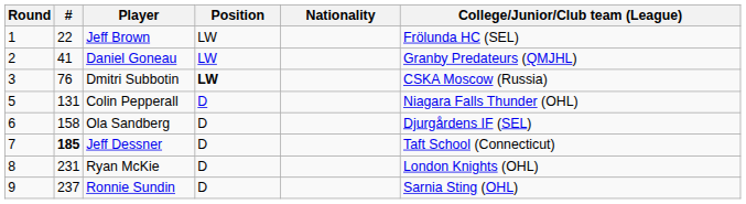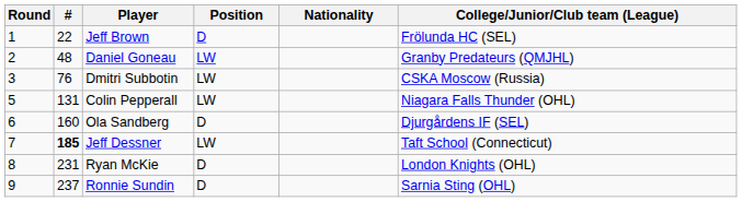 <table class="wikitable">
 <tr>
 <th bgcolor="#DDDDFF" width="2.00%">Round</th>
 <th bgcolor="#DDDDFF" width="2.75%">#</th>
 <th bgcolor="#DDDDFF" width="16.0%">Player</th>
 <th bgcolor="#DDDDFF" width="12.25%">Position</th>
 <th bgcolor="#DDDDFF" width="17.0%">Nationality</th>
 <th bgcolor="#DDDDFF" width="100.0%">College/Junior/Club team (League)</th>
 </tr>
 <tr>
 <td>1</td>
 <td>22</td>
 <td><a href='#'>Jeff Brown</a></td>
-<td>LW</td>
+<td><a href='#'>D</a></td>
 <td></td>
 <td><a href='#'>Frölunda HC</a> (SEL)</td>
 </tr>
 <tr>
 <td>2</td>
-<td>41</td>
+<td>48</td>
 <td><a href='#'>Daniel Goneau</a></td>
 <td><a href='#'>LW</a></td>
 <td></td>
 <td><a href='#'>Granby Predateurs</a> (<a href='#'>QMJHL</a>)</td>
 </tr>
 <tr>
 <td>3</td>
 <td>76</td>
 <td>Dmitri Subbotin</td>
-<td><strong>LW</strong></td>
+<td>LW</td>
 <td></td>
 <td><a href='#'>CSKA Moscow</a> (Russia)</td>
 </tr>
 <tr>
 <td>5</td>
 <td>131</td>
 <td>Colin Pepperall</td>
-<td><a href='#'>D</a></td>
+<td>LW</td>
 <td></td>
 <td><a href='#'>Niagara Falls Thunder</a> (OHL)</td>
 </tr>
 <tr>
 <td>6</td>
-<td>158</td>
+<td>160</td>
 <td>Ola Sandberg</td>
 <td>D</td>
 <td></td>
 <td><a href='#'>Djurgårdens IF</a> (<a href='#'>SEL</a>)</td>
 </tr>
 <tr>
 <td>7</td>
 <td><strong>185</strong></td>
 <td><a href='#'>Jeff Dessner</a></td>
-<td>D</td>
+<td>LW</td>
 <td></td>
 <td><a href='#'>Taft School</a> (Connecticut)</td>
 </tr>
 <tr>
 <td>8</td>
 <td>231</td>
 <td>Ryan McKie</td>
 <td>D</td>
 <td></td>
 <td><a href='#'>London Knights</a> (OHL)</td>
 </tr>
 <tr>
 <td>9</td>
 <td>237</td>
 <td><a href='#'>Ronnie Sundin</a></td>
 <td>D</td>
 <td></td>
 <td><a href='#'>Sarnia Sting</a> (<a href='#'>OHL</a>)</td>
 </tr>
 </table>
